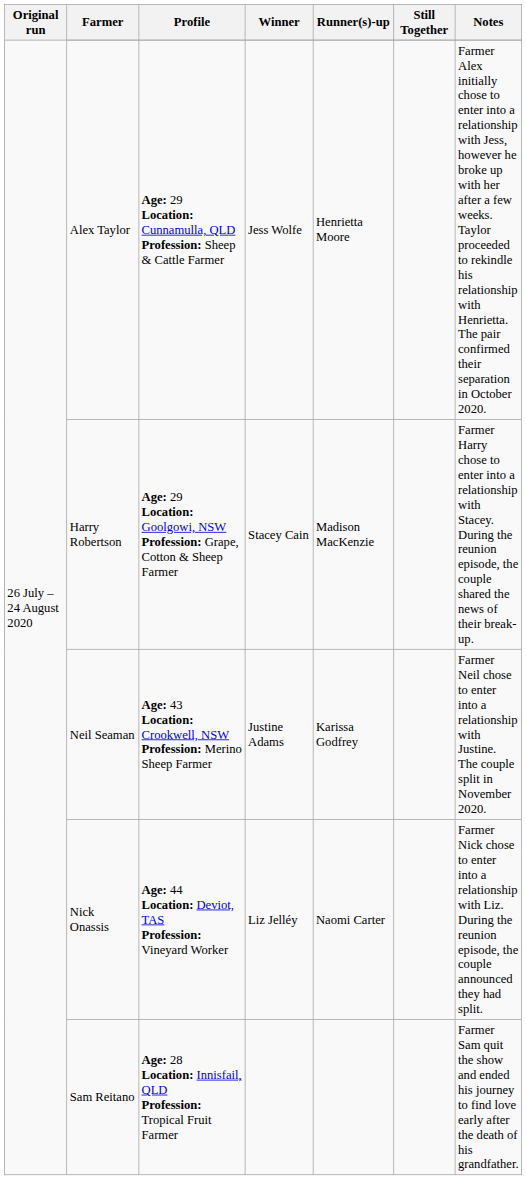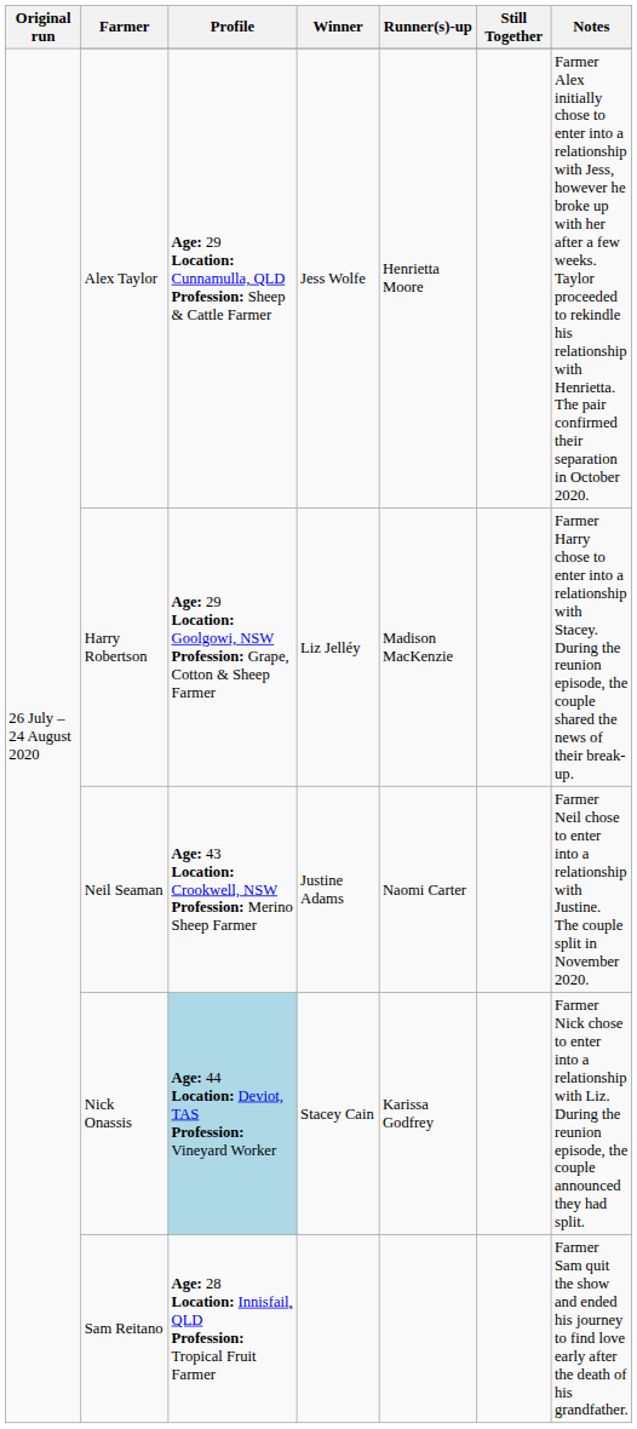 <table class="wikitable plainrowheaders" style="font-size:95%; width:100%;">
 <tr>
 <th width=100>Original run</th>
 <th width=120>Farmer</th>
 <th width=225>Profile</th>
 <th width=135>Winner</th>
 <th width=135>Runner(s)-up</th>
 <th width=90>Still Together</th>
 <th>Notes</th>
 </tr>
 <tr>
 <td rowspan="6">26 July – <br> 24 August 2020</td>
 </tr>
 <tr>
 <td>Alex Taylor</td>
 <td><strong>Age:</strong> 29 <br> <strong>Location:</strong> <a href='#'>Cunnamulla, QLD</a> <br> <strong>Profession:</strong> Sheep & Cattle Farmer</td>
 <td>Jess Wolfe</td>
 <td>Henrietta Moore</td>
 <td></td>
 <td>Farmer Alex initially chose to enter into a relationship with Jess, however he broke up with her after a few weeks. Taylor proceeded to rekindle his relationship with Henrietta. The pair confirmed their separation in October 2020.</td>
 </tr>
 <tr>
 <td>Harry Robertson</td>
 <td><strong>Age:</strong> 29 <br> <strong>Location:</strong> <a href='#'>Goolgowi, NSW</a> <br> <strong>Profession:</strong> Grape, Cotton & Sheep Farmer</td>
-<td>Stacey Cain</td>
+<td>Liz Jelléy</td>
 <td>Madison MacKenzie</td>
 <td></td>
 <td>Farmer Harry chose to enter into a relationship with Stacey. During the reunion episode, the couple shared the news of their break-up.</td>
 </tr>
 <tr>
 <td>Neil Seaman</td>
 <td><strong>Age:</strong> 43 <br> <strong>Location:</strong> <a href='#'>Crookwell, NSW</a> <br> <strong>Profession:</strong> Merino Sheep Farmer</td>
 <td>Justine Adams</td>
-<td>Karissa Godfrey</td>
+<td>Naomi Carter</td>
 <td></td>
 <td>Farmer Neil chose to enter into a relationship with Justine. The couple split in November 2020.</td>
 </tr>
 <tr>
 <td>Nick Onassis</td>
-<td><strong>Age:</strong> 44 <br> <strong>Location:</strong> <a href='#'>Deviot, TAS</a> <br> <strong>Profession:</strong> Vineyard Worker</td>
-<td>Liz Jelléy</td>
-<td>Naomi Carter</td>
+<td style="background: lightblue;"><strong>Age:</strong> 44 <br> <strong>Location:</strong> <a href='#'>Deviot, TAS</a> <br> <strong>Profession:</strong> Vineyard Worker</td>
+<td>Stacey Cain</td>
+<td>Karissa Godfrey</td>
 <td></td>
 <td>Farmer Nick chose to enter into a relationship with Liz. During the reunion episode, the couple announced they had split.</td>
 </tr>
 <tr>
 <td>Sam Reitano</td>
 <td><strong>Age:</strong> 28 <br> <strong>Location:</strong> <a href='#'>Innisfail, QLD</a> <br> <strong>Profession:</strong> Tropical Fruit Farmer</td>
 <td></td>
 <td></td>
 <td></td>
 <td>Farmer Sam quit the show and ended his journey to find love early after the death of his grandfather.</td>
 </tr>
 </table>
